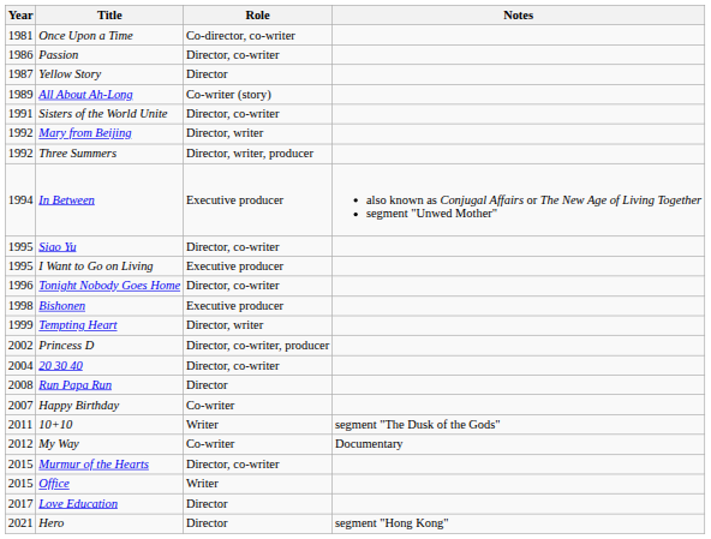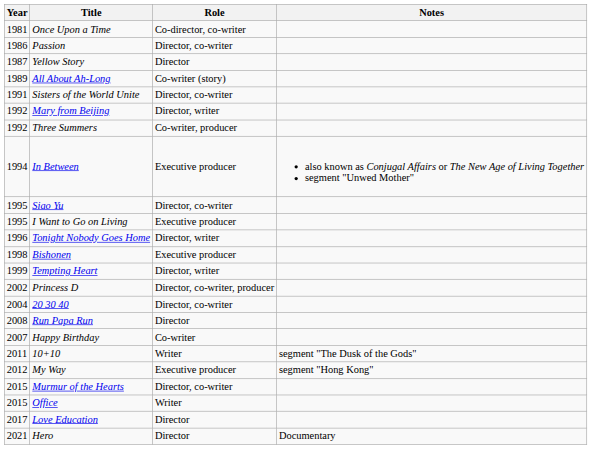 <table class="wikitable sortable">
 <tr>
 <th>Year</th>
 <th>Title</th>
 <th>Role</th>
 <th class="unsortable">Notes</th>
 </tr>
 <tr>
 <td>1981</td>
 <td><em>Once Upon a Time</em></td>
 <td>Co-director, co-writer</td>
 <td></td>
 </tr>
 <tr>
 <td>1986</td>
 <td><em>Passion</em></td>
 <td>Director, co-writer</td>
 <td></td>
 </tr>
 <tr>
 <td>1987</td>
 <td><em>Yellow Story</em></td>
 <td>Director</td>
 <td></td>
 </tr>
 <tr>
 <td>1989</td>
 <td><em><a href='#'>All About Ah-Long</a></em></td>
 <td>Co-writer (story)</td>
 <td></td>
 </tr>
 <tr>
 <td>1991</td>
 <td><em>Sisters of the World Unite</em></td>
 <td>Director, co-writer</td>
 <td></td>
 </tr>
 <tr>
 <td>1992</td>
 <td><em><a href='#'>Mary from Beijing</a></em></td>
 <td>Director, writer</td>
 <td></td>
 </tr>
 <tr>
 <td>1992</td>
 <td><em>Three Summers</em></td>
-<td>Director, writer, producer</td>
+<td>Co-writer, producer</td>
 <td></td>
 </tr>
 <tr>
 <td>1994</td>
 <td><em><a href='#'>In Between</a></em></td>
 <td>Executive producer</td>
 <td><br><ul><li>also known as <em>Conjugal Affairs</em> or <em>The New Age of Living Together</em></li><li>segment "Unwed Mother"</li></ul></td>
 </tr>
 <tr>
 <td>1995</td>
 <td><em><a href='#'>Siao Yu</a></em></td>
 <td>Director, co-writer</td>
 <td></td>
 </tr>
 <tr>
 <td>1995</td>
 <td><em>I Want to Go on Living</em></td>
 <td>Executive producer</td>
 <td></td>
 </tr>
 <tr>
 <td>1996</td>
 <td><em><a href='#'>Tonight Nobody Goes Home</a></em></td>
-<td>Director, co-writer</td>
+<td>Director, writer</td>
 <td></td>
 </tr>
 <tr>
 <td>1998</td>
 <td><em><a href='#'>Bishonen</a></em></td>
 <td>Executive producer</td>
 <td></td>
 </tr>
 <tr>
 <td>1999</td>
 <td><em><a href='#'>Tempting Heart</a></em></td>
 <td>Director, writer</td>
 <td></td>
 </tr>
 <tr>
 <td>2002</td>
 <td><em>Princess D</em></td>
 <td>Director, co-writer, producer</td>
 <td></td>
 </tr>
 <tr>
 <td>2004</td>
 <td><em><a href='#'>20 30 40</a></em></td>
 <td>Director, co-writer</td>
 <td></td>
 </tr>
 <tr>
 <td>2008</td>
 <td><em><a href='#'>Run Papa Run</a></em></td>
 <td>Director</td>
 <td></td>
 </tr>
 <tr>
 <td>2007</td>
 <td><em>Happy Birthday</em></td>
 <td>Co-writer</td>
 <td></td>
 </tr>
 <tr>
 <td>2011</td>
 <td><em>10+10</em></td>
 <td>Writer</td>
 <td>segment "The Dusk of the Gods"</td>
 </tr>
 <tr>
 <td>2012</td>
 <td><em>My Way</em></td>
-<td>Co-writer</td>
-<td>Documentary</td>
+<td>Executive producer</td>
+<td>segment "Hong Kong"</td>
 </tr>
 <tr>
 <td>2015</td>
 <td><em><a href='#'>Murmur of the Hearts</a></em></td>
 <td>Director, co-writer</td>
 <td></td>
 </tr>
 <tr>
 <td>2015</td>
 <td><em><a href='#'>Office</a></em></td>
 <td>Writer</td>
 <td></td>
 </tr>
 <tr>
 <td>2017</td>
 <td><em><a href='#'>Love Education</a></em></td>
 <td>Director</td>
 <td></td>
 </tr>
 <tr>
 <td>2021</td>
 <td><em>Hero</em></td>
 <td>Director</td>
-<td>segment "Hong Kong"</td>
+<td>Documentary</td>
 </tr>
 </table>
